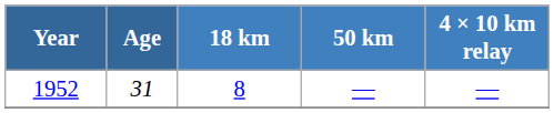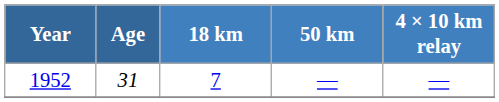 <table class="wikitable" style="font-size:95%; text-align:center; border:grey solid 1px; border-collapse:collapse; background:#ffffff;">
 <tr>
 <th style="background-color:#369; color:white; width:60px;"> Year </th>
 <th style="background-color:#369; color:white; width:40px;"> Age </th>
 <th style="background-color:#4180be; color:white; width:75px;"> 18 km </th>
 <th style="background-color:#4180be; color:white; width:75px;"> 50 km </th>
 <th style="background-color:#4180be; color:white; width:75px;"> 4 × 10 km <br> relay </th>
 </tr>
 <tr>
 <td><a href='#'>1952</a></td>
 <td><em>31</em></td>
-<td><a href='#'>8</a></td>
+<td><a href='#'>7</a></td>
 <td><a href='#'>—</a></td>
 <td><a href='#'>—</a></td>
 </tr>
 <tr>
 </tr>
 </table>
